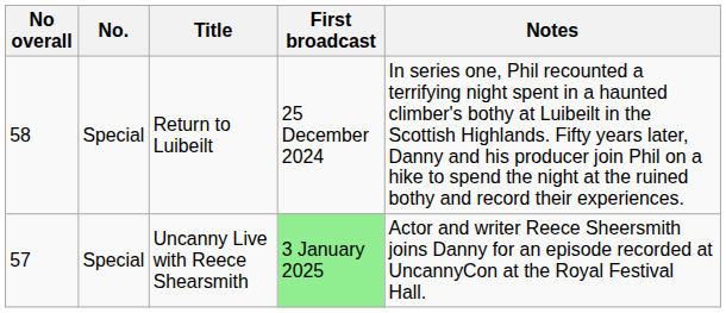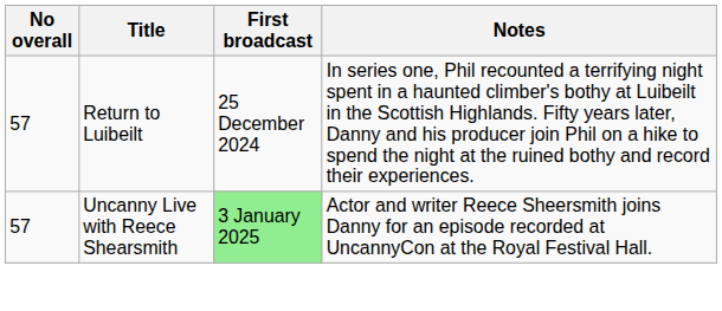 <table class="wikitable sortable">
 <tr>
 <th><strong>No overall</strong></th>
-<th><strong>No.</strong></th>
 <th><strong>Title</strong></th>
 <th><strong>First broadcast</strong></th>
 <th><strong>Notes</strong></th>
 </tr>
 <tr>
-<td>58</td>
-<td>Special</td>
+<td>57</td>
 <td>Return to Luibeilt</td>
 <td>25 December 2024</td>
 <td>In series one, Phil recounted a terrifying night spent in a haunted climber's bothy at Luibeilt in the Scottish Highlands. Fifty years later, Danny and his producer join Phil on a hike to spend the night at the ruined bothy and record their experiences.</td>
 </tr>
 <tr>
 <td>57</td>
-<td>Special</td>
 <td>Uncanny Live with Reece Shearsmith</td>
 <td style="background: lightgreen;">3 January 2025</td>
 <td>Actor and writer Reece Sheersmith joins Danny for an episode recorded at UncannyCon at the Royal Festival Hall.</td>
 </tr>
 </table>
